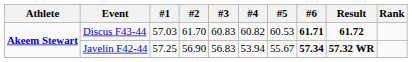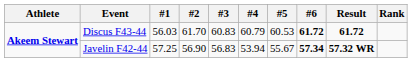 <table class=wikitable style="font-size:90%">
 <tr align=center>
 <th>Athlete</th>
 <th>Event</th>
 <th>#1</th>
 <th>#2</th>
 <th>#3</th>
 <th>#4</th>
 <th>#5</th>
 <th>#6</th>
 <th>Result</th>
 <th>Rank</th>
 </tr>
 <tr align=center>
 <td align=left rowspan=2><strong><a href='#'>Akeem Stewart</a></strong></td>
 <td align=left><a href='#'>Discus F43-44</a></td>
-<td>57.03</td>
+<td>56.03</td>
 <td>61.70</td>
 <td>60.83</td>
-<td>60.82</td>
+<td>60.79</td>
 <td>60.53</td>
-<td><strong>61.71</strong></td>
+<td><strong>61.72</strong></td>
 <td><strong>61.72</strong></td>
 <td></td>
 </tr>
 <tr align=center>
 <td align=left><a href='#'>Javelin F42-44</a></td>
 <td>57.25</td>
 <td>56.90</td>
 <td>56.83</td>
 <td>53.94</td>
 <td>55.67</td>
 <td><strong>57.34</strong></td>
 <td><strong>57.32</strong> <strong>WR</strong></td>
 <td></td>
 </tr>
 </table>
